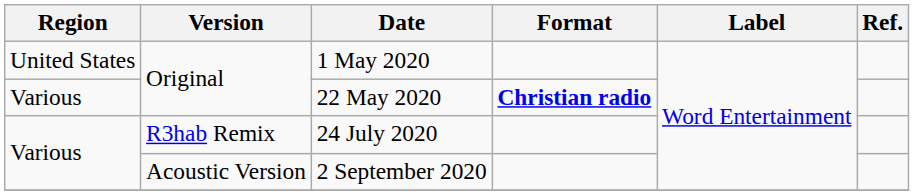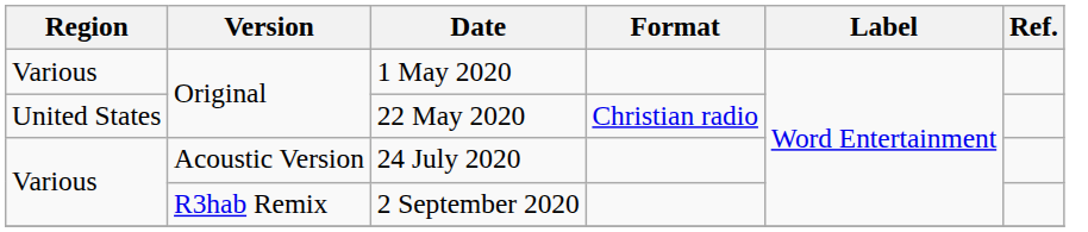 <table class="wikitable plainrowheaders">
 <tr>
 <th scope="col">Region</th>
 <th scope="col">Version</th>
 <th scope="col">Date</th>
 <th scope="col">Format</th>
 <th scope="col">Label</th>
 <th scope="col">Ref.</th>
 </tr>
 <tr>
-<td>United States</td>
+<td>Various</td>
 <td rowspan="2">Original</td>
 <td>1 May 2020</td>
 <td></td>
 <td rowspan="4"><a href='#'>Word Entertainment</a></td>
 <td></td>
 </tr>
 <tr>
-<td>Various</td>
+<td>United States</td>
 <td>22 May 2020</td>
-<td><strong><a href='#'>Christian radio</a></strong></td>
+<td><a href='#'>Christian radio</a></td>
 <td></td>
 </tr>
 <tr>
 <td rowspan="2">Various</td>
-<td><a href='#'>R3hab</a> Remix</td>
+<td>Acoustic Version <br></td>
 <td>24 July 2020</td>
 <td></td>
 <td></td>
 </tr>
 <tr>
-<td>Acoustic Version <br></td>
+<td><a href='#'>R3hab</a> Remix</td>
 <td>2 September 2020</td>
 <td></td>
 <td></td>
 </tr>
 <tr>
 </tr>
 </table>
